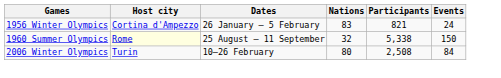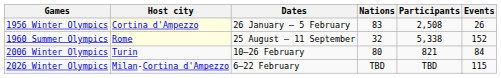 <table class="wikitable">
 <tr>
 <th>Games</th>
 <th>Host city</th>
 <th>Dates</th>
 <th>Nations</th>
 <th>Participants</th>
 <th>Events</th>
 </tr>
 <tr>
 <td><a href='#'>1956 Winter Olympics</a></td>
-<td><a href='#'>Cortina d'Ampezzo</a></td>
+<td style="background: lightyellow;"><a href='#'>Cortina d'Ampezzo</a></td>
 <td>26 January – 5 February</td>
 <td style="text-align:center;">83</td>
-<td style="text-align:center;">821</td>
-<td style="text-align:center;">24</td>
+<td style="text-align:center;">2,508</td>
+<td style="text-align:center;">26</td>
 </tr>
 <tr>
 <td><a href='#'>1960 Summer Olympics</a></td>
 <td style="background: lightyellow;"><a href='#'>Rome</a></td>
 <td>25 August – 11 September</td>
 <td style="text-align:center;">32</td>
 <td style="text-align:center;">5,338</td>
-<td style="text-align:center;">150</td>
+<td style="text-align:center;">152</td>
 </tr>
 <tr>
 <td><a href='#'>2006 Winter Olympics</a></td>
 <td><a href='#'>Turin</a></td>
 <td>10–26 February</td>
 <td style="text-align:center;">80</td>
-<td style="text-align:center;">2,508</td>
+<td style="text-align:center;">821</td>
 <td style="text-align:center;">84</td>
 </tr>
+<tr>
+<td><a href='#'>2026 Winter Olympics</a></td>
+<td><a href='#'>Milan</a>-<a href='#'>Cortina d'Ampezzo</a></td>
+<td>6–22 February</td>
+<td style="text-align:center;">TBD</td>
+<td style="text-align:center;">TBD</td>
+<td style="text-align:center;">115</td>
+</tr>
 </table>
